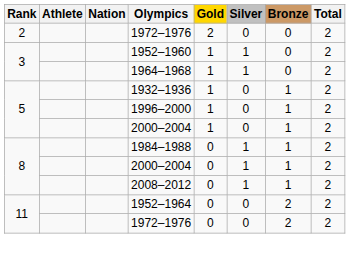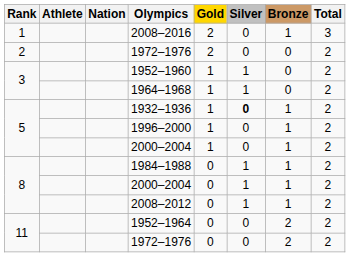 <table class="wikitable sortable" style="text-align:center">
 <tr>
 <th>Rank</th>
 <th>Athlete</th>
 <th>Nation</th>
 <th>Olympics</th>
 <th style="background-color:gold">Gold</th>
 <th style="background-color:silver">Silver</th>
 <th style="background-color:#cc9966">Bronze</th>
 <th>Total</th>
+</tr>
+<tr>
+<td>1</td>
+<td align=left></td>
+<td align=left></td>
+<td>2008–2016</td>
+<td>2</td>
+<td>0</td>
+<td>1</td>
+<td>3</td>
 </tr>
 <tr>
 <td>2</td>
 <td align=left></td>
 <td align=left></td>
 <td>1972–1976</td>
 <td>2</td>
 <td>0</td>
 <td>0</td>
 <td>2</td>
 </tr>
 <tr>
 <td rowspan=2>3</td>
 <td align=left></td>
 <td align=left></td>
 <td>1952–1960</td>
 <td>1</td>
 <td>1</td>
 <td>0</td>
 <td>2</td>
 </tr>
 <tr>
 <td align=left></td>
 <td align=left></td>
 <td>1964–1968</td>
 <td>1</td>
 <td>1</td>
 <td>0</td>
 <td>2</td>
 </tr>
 <tr>
 <td rowspan=3>5</td>
 <td align=left></td>
 <td align=left></td>
 <td>1932–1936</td>
 <td>1</td>
-<td>0</td>
+<td><strong>0</strong></td>
 <td>1</td>
 <td>2</td>
 </tr>
 <tr>
 <td align=left></td>
 <td align=left></td>
 <td>1996–2000</td>
 <td>1</td>
 <td>0</td>
 <td>1</td>
 <td>2</td>
 </tr>
 <tr>
 <td align=left></td>
 <td align=left></td>
 <td>2000–2004</td>
 <td>1</td>
 <td>0</td>
 <td>1</td>
 <td>2</td>
 </tr>
 <tr>
 <td rowspan=3>8</td>
 <td align=left></td>
 <td align=left></td>
 <td>1984–1988</td>
 <td>0</td>
 <td>1</td>
 <td>1</td>
 <td>2</td>
 </tr>
 <tr>
 <td align=left></td>
 <td align=left></td>
 <td>2000–2004</td>
 <td>0</td>
 <td>1</td>
 <td>1</td>
 <td>2</td>
 </tr>
 <tr>
 <td align=left></td>
 <td align=left></td>
 <td>2008–2012</td>
 <td>0</td>
 <td>1</td>
 <td>1</td>
 <td>2</td>
 </tr>
 <tr>
 <td rowspan=2>11</td>
 <td align=left></td>
 <td align=left></td>
 <td>1952–1964</td>
 <td>0</td>
 <td>0</td>
 <td>2</td>
 <td>2</td>
 </tr>
 <tr>
 <td align=left></td>
 <td align=left></td>
 <td>1972–1976</td>
 <td>0</td>
 <td>0</td>
 <td>2</td>
 <td>2</td>
 </tr>
 </table>
